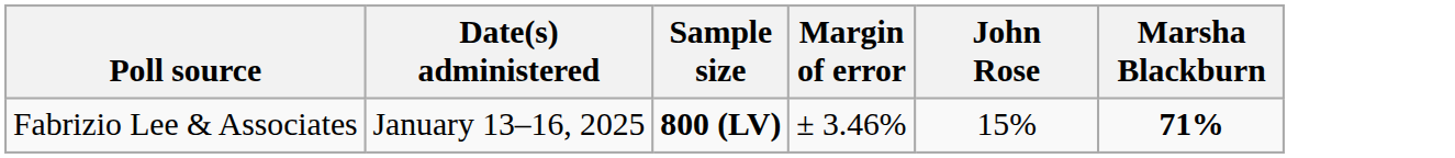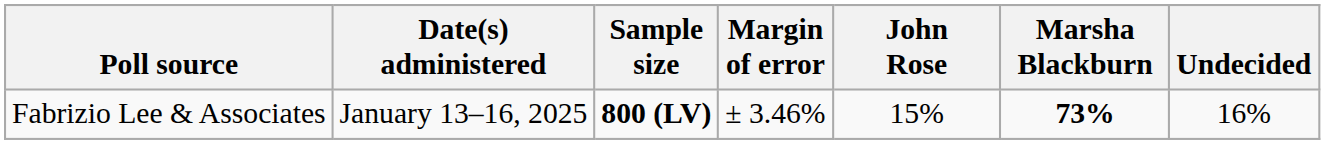 <table class="wikitable" style="font-size:90%;text-align:center;">
 <tr style="vertical-align:bottom">
 <th>Poll source</th>
 <th>Date(s)<br>administered</th>
 <th>Sample<br>size</th>
 <th>Margin<br>of error</th>
 <th style="width:75px;">John<br>Rose</th>
 <th style="width:75px;">Marsha<br>Blackburn</th>
+<th>Undecided</th>
 </tr>
 <tr>
 <td style="text-align:left;">Fabrizio Lee & Associates</td>
 <td>January 13–16, 2025</td>
 <td><strong>800 (LV)</strong></td>
 <td>± 3.46%</td>
 <td>15%</td>
-<td><strong>71%</strong></td>
+<td><strong>73%</strong></td>
+<td>16%</td>
 </tr>
 </table>
